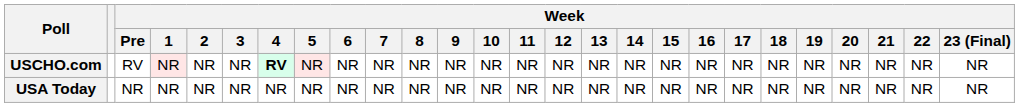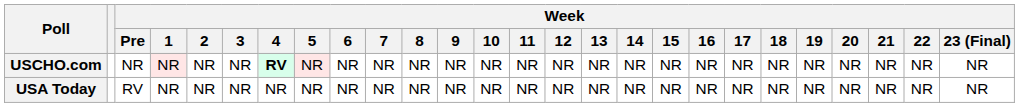 <table class="wikitable" style="white-space:nowrap;">
 <tr>
 <th scope="col" width="100" rowspan="2">Poll</th>
 <th rowspan="2"></th>
 <th colspan="25">Week</th>
 </tr>
 <tr>
 <th scope="col" width="30">Pre</th>
 <th scope="col" width="30">1</th>
 <th scope="col" width="30">2</th>
 <th scope="col" width="30">3</th>
 <th scope="col" width="30">4</th>
 <th scope="col" width="30">5</th>
 <th scope="col" width="30">6</th>
 <th scope="col" width="30">7</th>
 <th scope="col" width="30">8</th>
 <th scope="col" width="30">9</th>
 <th scope="col" width="30">10</th>
 <th scope="col" width="30">11</th>
 <th scope="col" width="30">12</th>
 <th scope="col" width="30">13</th>
 <th scope="col" width="30">14</th>
 <th scope="col" width="30">15</th>
 <th scope="col" width="30">16</th>
 <th scope="col" width="30">17</th>
 <th scope="col" width="30">18</th>
 <th scope="col" width="30">19</th>
 <th scope="col" width="30">20</th>
 <th scope="col" width="30">21</th>
 <th scope="col" width="30">22</th>
 <th scope="col" width="30">23 (Final)</th>
 </tr>
 <tr style="text-align:center;">
 <th>USCHO.com</th>
 <td bgcolor=FFFFFF></td>
-<td bgcolor=FFFFFF>RV</td>
+<td bgcolor=FFFFFF>NR</td>
 <td bgcolor=FFE6E6>NR</td>
 <td bgcolor=FFFFFF>NR</td>
 <td bgcolor=FFFFFF>NR</td>
 <td bgcolor=D8FFEB><strong>RV</strong></td>
 <td bgcolor=FFE6E6>NR</td>
 <td bgcolor=FFFFFF>NR</td>
 <td bgcolor=FFFFFF>NR</td>
 <td bgcolor=FFFFFF>NR</td>
 <td bgcolor=FFFFFF>NR</td>
 <td bgcolor=FFFFFF>NR</td>
 <td bgcolor=FFFFFF>NR</td>
 <td bgcolor=FFFFFF>NR</td>
 <td bgcolor=FFFFFF>NR</td>
 <td bgcolor=FFFFFF>NR</td>
 <td bgcolor=FFFFFF>NR</td>
 <td bgcolor=FFFFFF>NR</td>
 <td bgcolor=FFFFFF>NR</td>
 <td bgcolor=FFFFFF>NR</td>
 <td bgcolor=FFFFFF>NR</td>
 <td bgcolor=FFFFFF>NR</td>
 <td bgcolor=FFFFFF>NR</td>
 <td bgcolor=FFFFFF>NR</td>
 <td bgcolor=FFFFFF>NR</td>
 </tr>
 <tr style="text-align:center;">
 <th>USA Today</th>
 <td bgcolor=FFFFFF></td>
-<td bgcolor=FFFFFF>NR</td>
+<td bgcolor=FFFFFF>RV</td>
 <td bgcolor=FFFFFF>NR</td>
 <td bgcolor=FFFFFF>NR</td>
 <td bgcolor=FFFFFF>NR</td>
 <td bgcolor=FFFFFF>NR</td>
 <td bgcolor=FFFFFF>NR</td>
 <td bgcolor=FFFFFF>NR</td>
 <td bgcolor=FFFFFF>NR</td>
 <td bgcolor=FFFFFF>NR</td>
 <td bgcolor=FFFFFF>NR</td>
 <td bgcolor=FFFFFF>NR</td>
 <td bgcolor=FFFFFF>NR</td>
 <td bgcolor=FFFFFF>NR</td>
 <td bgcolor=FFFFFF>NR</td>
 <td bgcolor=FFFFFF>NR</td>
 <td bgcolor=FFFFFF>NR</td>
 <td bgcolor=FFFFFF>NR</td>
 <td bgcolor=FFFFFF>NR</td>
 <td bgcolor=FFFFFF>NR</td>
 <td bgcolor=FFFFFF>NR</td>
 <td bgcolor=FFFFFF>NR</td>
 <td bgcolor=FFFFFF>NR</td>
 <td bgcolor=FFFFFF>NR</td>
 <td bgcolor=FFFFFF>NR</td>
 </tr>
 </table>
